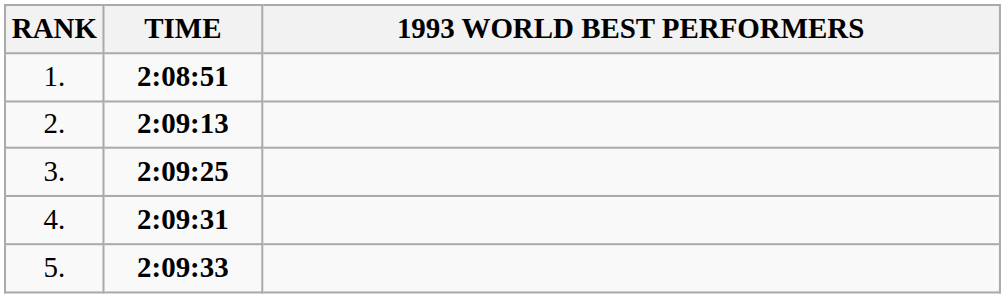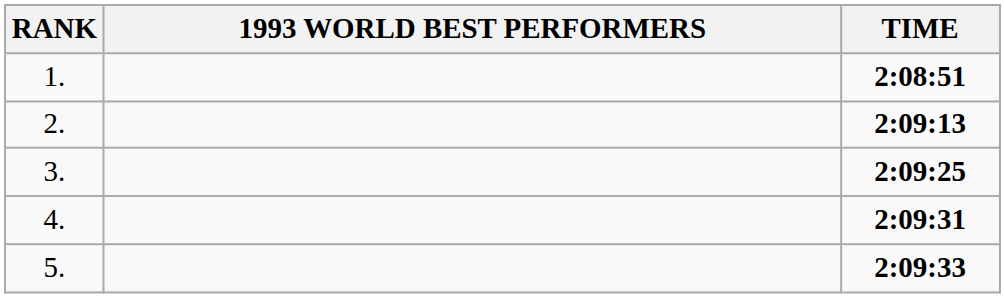 <table class="wikitable" style="border-collapse: collapse; font-size: 90%;">
 <tr>
 <th>RANK</th>
+<th align="center" style="width: 25em">1993 WORLD BEST PERFORMERS</th>
 <th align="center" style="width: 5em">TIME</th>
-<th align="center" style="width: 25em">1993 WORLD BEST PERFORMERS</th>
 </tr>
 <tr>
 <td align="center">1.</td>
+<td></td>
 <td align="center"><strong>2:08:51</strong></td>
-<td></td>
 </tr>
 <tr>
 <td align="center">2.</td>
+<td></td>
 <td align="center"><strong>2:09:13</strong></td>
-<td></td>
 </tr>
 <tr>
 <td align="center">3.</td>
+<td></td>
 <td align="center"><strong>2:09:25</strong></td>
-<td></td>
 </tr>
 <tr>
 <td align="center">4.</td>
+<td></td>
 <td align="center"><strong>2:09:31</strong></td>
-<td></td>
 </tr>
 <tr>
 <td align="center">5.</td>
+<td></td>
 <td align="center"><strong>2:09:33</strong></td>
-<td></td>
 </tr>
 </table>
